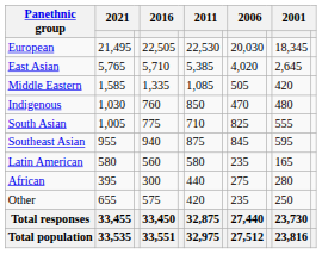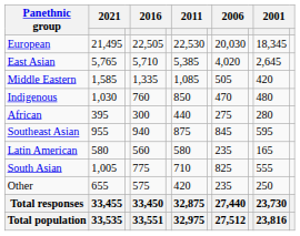 <table class="wikitable collapsible sortable">
 <tr>
 <th rowspan="2"><a href='#'>Panethnic</a><br>group</th>
 <th colspan="2">2021</th>
 <th colspan="2">2016</th>
 <th colspan="2">2011</th>
 <th colspan="2">2006</th>
 <th colspan="2">2001</th>
 </tr>
 <tr>
 <th><a href='#'></a></th>
 <th></th>
 <th></th>
 <th></th>
 <th></th>
 <th></th>
 <th></th>
 <th></th>
 <th></th>
 <th></th>
 </tr>
 <tr>
 <td><a href='#'>European</a></td>
 <td>21,495</td>
 <td></td>
 <td>22,505</td>
 <td></td>
 <td>22,530</td>
 <td></td>
 <td>20,030</td>
 <td></td>
 <td>18,345</td>
 <td></td>
 </tr>
 <tr>
 <td><a href='#'>East Asian</a></td>
 <td>5,765</td>
 <td></td>
 <td>5,710</td>
 <td></td>
 <td>5,385</td>
 <td></td>
 <td>4,020</td>
 <td></td>
 <td>2,645</td>
 <td></td>
 </tr>
 <tr>
 <td><a href='#'>Middle Eastern</a></td>
 <td>1,585</td>
 <td></td>
 <td>1,335</td>
 <td></td>
 <td>1,085</td>
 <td></td>
 <td>505</td>
 <td></td>
 <td>420</td>
 <td></td>
 </tr>
 <tr>
 <td><a href='#'>Indigenous</a></td>
 <td>1,030</td>
 <td></td>
 <td>760</td>
 <td></td>
 <td>850</td>
 <td></td>
 <td>470</td>
 <td></td>
 <td>480</td>
 <td></td>
 </tr>
 <tr>
-<td><a href='#'>South Asian</a></td>
-<td>1,005</td>
+<td><a href='#'>African</a></td>
+<td>395</td>
 <td></td>
-<td>775</td>
+<td>300</td>
 <td></td>
-<td>710</td>
+<td>440</td>
 <td></td>
-<td>825</td>
+<td>275</td>
 <td></td>
-<td>555</td>
+<td>280</td>
 <td></td>
 </tr>
 <tr>
 <td><a href='#'>Southeast Asian</a></td>
 <td>955</td>
 <td></td>
 <td>940</td>
 <td></td>
 <td>875</td>
 <td></td>
 <td>845</td>
 <td></td>
 <td>595</td>
 <td></td>
 </tr>
 <tr>
 <td><a href='#'>Latin American</a></td>
 <td>580</td>
 <td></td>
 <td>560</td>
 <td></td>
 <td>580</td>
 <td></td>
 <td>235</td>
 <td></td>
 <td>165</td>
 <td></td>
 </tr>
 <tr>
-<td><a href='#'>African</a></td>
-<td>395</td>
+<td><a href='#'>South Asian</a></td>
+<td>1,005</td>
 <td></td>
-<td>300</td>
+<td>775</td>
 <td></td>
-<td>440</td>
+<td>710</td>
 <td></td>
-<td>275</td>
+<td>825</td>
 <td></td>
-<td>280</td>
+<td>555</td>
 <td></td>
 </tr>
 <tr>
 <td>Other</td>
 <td>655</td>
 <td></td>
 <td>575</td>
 <td></td>
 <td>420</td>
 <td></td>
 <td>235</td>
 <td></td>
 <td>250</td>
 <td></td>
 </tr>
 <tr>
 <th>Total responses</th>
 <th>33,455</th>
 <th></th>
 <th>33,450</th>
 <th></th>
 <th>32,875</th>
 <th></th>
 <th>27,440</th>
 <th></th>
 <th>23,730</th>
 <th></th>
 </tr>
 <tr>
 <th>Total population</th>
 <th>33,535</th>
 <th></th>
 <th>33,551</th>
 <th></th>
 <th>32,975</th>
 <th></th>
 <th>27,512</th>
 <th></th>
 <th>23,816</th>
 <th></th>
 </tr>
 </table>
